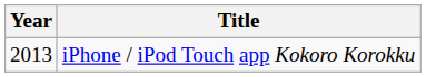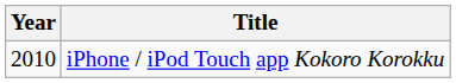 <table class="wikitable">
 <tr>
 <th>Year</th>
 <th>Title</th>
 </tr>
 <tr>
-<td>2013</td>
+<td>2010</td>
 <td><a href='#'>iPhone</a> / <a href='#'>iPod Touch</a> <a href='#'>app</a> <em>Kokoro Korokku</em></td>
 </tr>
 </table>
